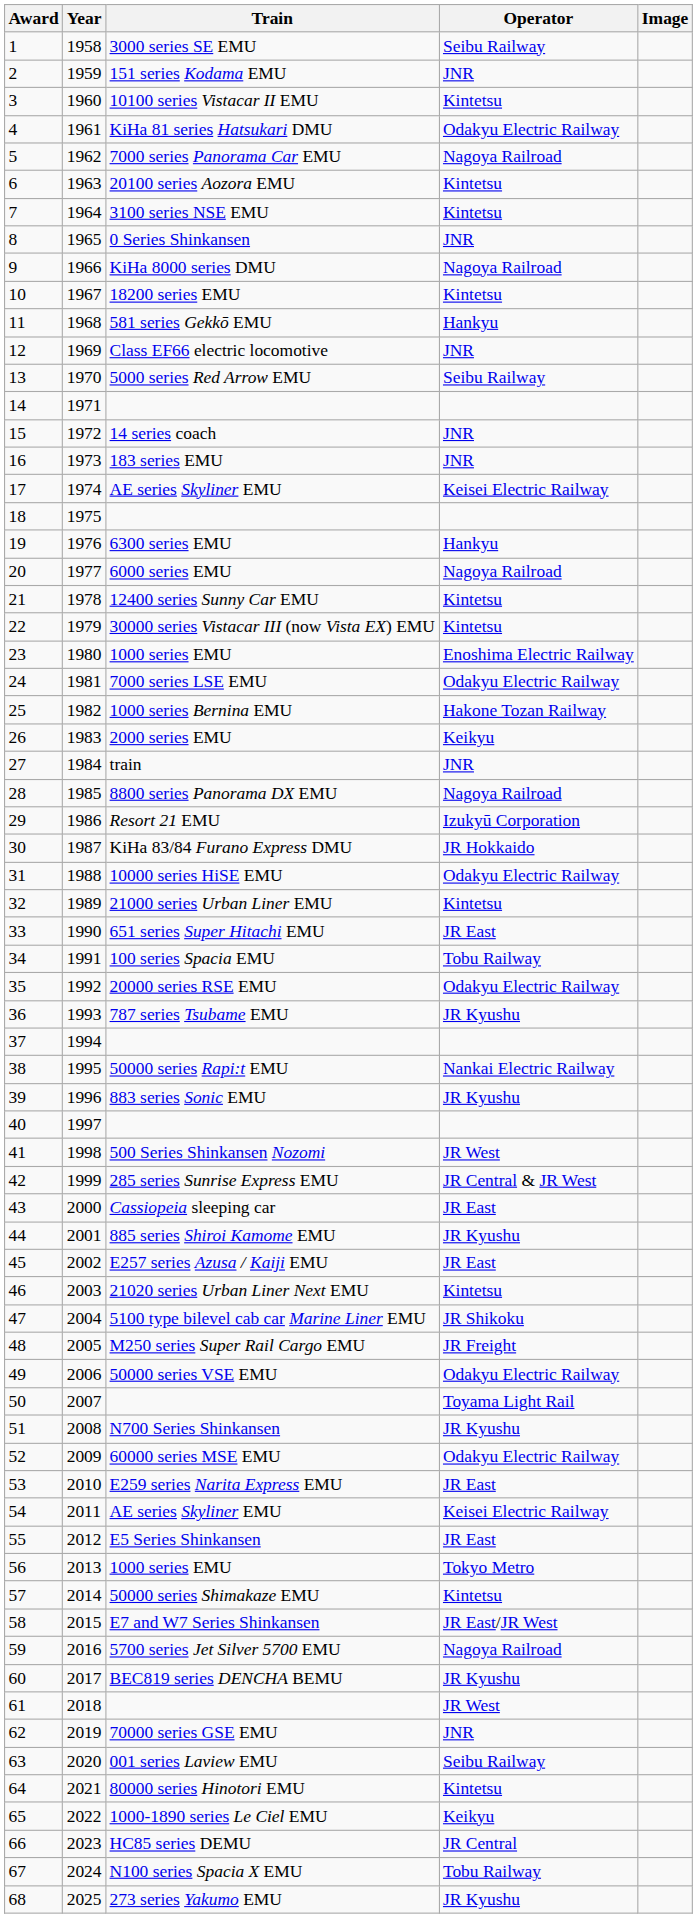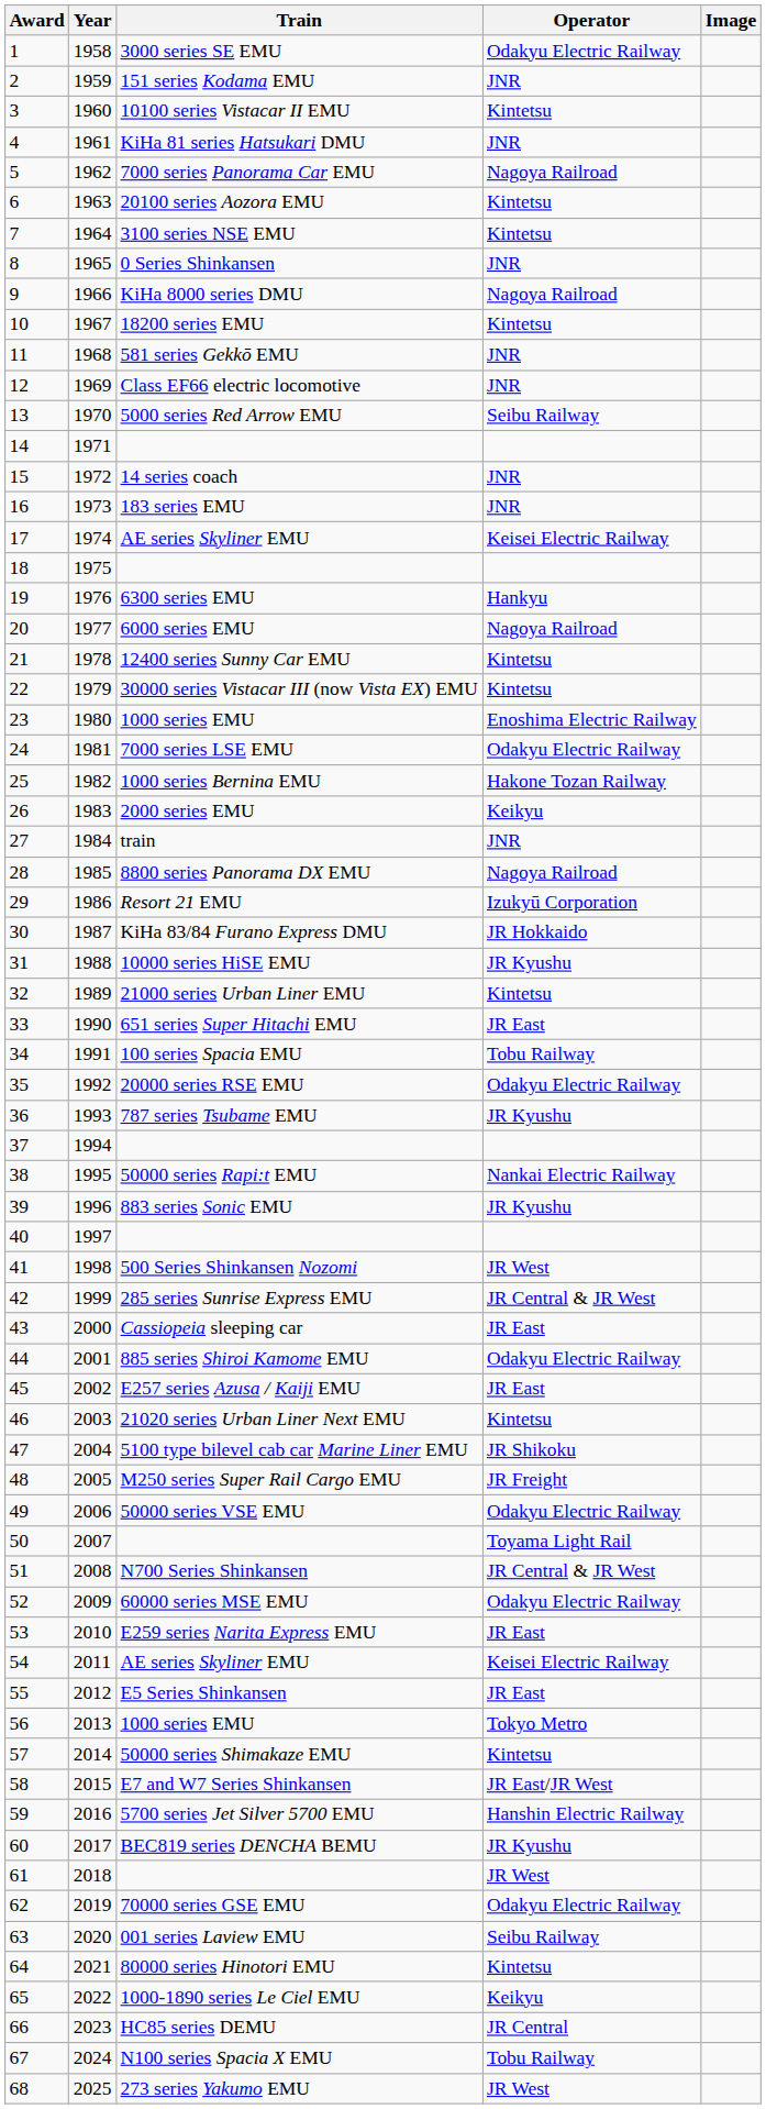 <table class="wikitable">
 <tr>
 <th>Award</th>
 <th>Year</th>
 <th>Train</th>
 <th>Operator</th>
 <th>Image</th>
 </tr>
 <tr>
 <td>1</td>
 <td>1958</td>
 <td><a href='#'>3000 series SE</a> EMU</td>
-<td><a href='#'>Seibu Railway</a></td>
+<td><a href='#'>Odakyu Electric Railway</a></td>
 <td></td>
 </tr>
 <tr>
 <td>2</td>
 <td>1959</td>
 <td><a href='#'>151 series</a> <em><a href='#'>Kodama</a></em> EMU</td>
 <td><a href='#'>JNR</a></td>
 <td></td>
 </tr>
 <tr>
 <td>3</td>
 <td>1960</td>
 <td><a href='#'>10100 series</a> <em>Vistacar II</em> EMU</td>
 <td><a href='#'>Kintetsu</a></td>
 <td></td>
 </tr>
 <tr>
 <td>4</td>
 <td>1961</td>
 <td><a href='#'>KiHa 81 series</a> <em><a href='#'>Hatsukari</a></em> DMU</td>
-<td><a href='#'>Odakyu Electric Railway</a></td>
+<td><a href='#'>JNR</a></td>
 <td></td>
 </tr>
 <tr>
 <td>5</td>
 <td>1962</td>
 <td><a href='#'>7000 series</a> <em><a href='#'>Panorama Car</a></em> EMU</td>
 <td><a href='#'>Nagoya Railroad</a></td>
 <td></td>
 </tr>
 <tr>
 <td>6</td>
 <td>1963</td>
 <td><a href='#'>20100 series</a> <em>Aozora</em> EMU</td>
 <td><a href='#'>Kintetsu</a></td>
 <td></td>
 </tr>
 <tr>
 <td>7</td>
 <td>1964</td>
 <td><a href='#'>3100 series NSE</a> EMU</td>
 <td><a href='#'>Kintetsu</a></td>
 <td></td>
 </tr>
 <tr>
 <td>8</td>
 <td>1965</td>
 <td><a href='#'>0 Series Shinkansen</a></td>
 <td><a href='#'>JNR</a></td>
 <td></td>
 </tr>
 <tr>
 <td>9</td>
 <td>1966</td>
 <td><a href='#'>KiHa 8000 series</a> DMU</td>
 <td><a href='#'>Nagoya Railroad</a></td>
 <td></td>
 </tr>
 <tr>
 <td>10</td>
 <td>1967</td>
 <td><a href='#'>18200 series</a> EMU</td>
 <td><a href='#'>Kintetsu</a></td>
 <td></td>
 </tr>
 <tr>
 <td>11</td>
 <td>1968</td>
 <td><a href='#'>581 series</a> <em>Gekkō</em> EMU</td>
-<td><a href='#'>Hankyu</a></td>
+<td><a href='#'>JNR</a></td>
 <td></td>
 </tr>
 <tr>
 <td>12</td>
 <td>1969</td>
 <td><a href='#'>Class EF66</a> electric locomotive</td>
 <td><a href='#'>JNR</a></td>
 <td></td>
 </tr>
 <tr>
 <td>13</td>
 <td>1970</td>
 <td><a href='#'>5000 series</a> <em>Red Arrow</em> EMU</td>
 <td><a href='#'>Seibu Railway</a></td>
 <td></td>
 </tr>
 <tr>
 <td>14</td>
 <td>1971</td>
 <td></td>
 <td></td>
 <td></td>
 </tr>
 <tr>
 <td>15</td>
 <td>1972</td>
 <td><a href='#'>14 series</a> coach</td>
 <td><a href='#'>JNR</a></td>
 <td></td>
 </tr>
 <tr>
 <td>16</td>
 <td>1973</td>
 <td><a href='#'>183 series</a> EMU</td>
 <td><a href='#'>JNR</a></td>
 <td></td>
 </tr>
 <tr>
 <td>17</td>
 <td>1974</td>
 <td><a href='#'>AE series</a> <em><a href='#'>Skyliner</a></em> EMU</td>
 <td><a href='#'>Keisei Electric Railway</a></td>
 <td></td>
 </tr>
 <tr>
 <td>18</td>
 <td>1975</td>
 <td></td>
 <td></td>
 <td></td>
 </tr>
 <tr>
 <td>19</td>
 <td>1976</td>
 <td><a href='#'>6300 series</a> EMU</td>
 <td><a href='#'>Hankyu</a></td>
 <td></td>
 </tr>
 <tr>
 <td>20</td>
 <td>1977</td>
 <td><a href='#'>6000 series</a> EMU</td>
 <td><a href='#'>Nagoya Railroad</a></td>
 <td></td>
 </tr>
 <tr>
 <td>21</td>
 <td>1978</td>
 <td><a href='#'>12400 series</a> <em>Sunny Car</em> EMU</td>
 <td><a href='#'>Kintetsu</a></td>
 <td></td>
 </tr>
 <tr>
 <td>22</td>
 <td>1979</td>
 <td><a href='#'>30000 series</a> <em>Vistacar III</em> (now <em>Vista EX</em>) EMU</td>
 <td><a href='#'>Kintetsu</a></td>
 <td></td>
 </tr>
 <tr>
 <td>23</td>
 <td>1980</td>
 <td><a href='#'>1000 series</a> EMU</td>
 <td><a href='#'>Enoshima Electric Railway</a></td>
 <td></td>
 </tr>
 <tr>
 <td>24</td>
 <td>1981</td>
 <td><a href='#'>7000 series LSE</a> EMU</td>
 <td><a href='#'>Odakyu Electric Railway</a></td>
 <td></td>
 </tr>
 <tr>
 <td>25</td>
 <td>1982</td>
 <td><a href='#'>1000 series</a> <em>Bernina</em> EMU</td>
 <td><a href='#'>Hakone Tozan Railway</a></td>
 <td></td>
 </tr>
 <tr>
 <td>26</td>
 <td>1983</td>
 <td><a href='#'>2000 series</a> EMU</td>
 <td><a href='#'>Keikyu</a></td>
 <td></td>
 </tr>
 <tr>
 <td>27</td>
 <td>1984</td>
 <td> <em></em> train</td>
 <td><a href='#'>JNR</a></td>
 <td></td>
 </tr>
 <tr>
 <td>28</td>
 <td>1985</td>
 <td><a href='#'>8800 series</a> <em>Panorama DX</em> EMU</td>
 <td><a href='#'>Nagoya Railroad</a></td>
 <td></td>
 </tr>
 <tr>
 <td>29</td>
 <td>1986</td>
 <td> <em>Resort 21</em> EMU</td>
 <td><a href='#'>Izukyū Corporation</a></td>
 <td></td>
 </tr>
 <tr>
 <td>30</td>
 <td>1987</td>
 <td>KiHa 83/84 <em>Furano Express</em> DMU</td>
 <td><a href='#'>JR Hokkaido</a></td>
 <td></td>
 </tr>
 <tr>
 <td>31</td>
 <td>1988</td>
 <td><a href='#'>10000 series HiSE</a> EMU</td>
-<td><a href='#'>Odakyu Electric Railway</a></td>
+<td><a href='#'>JR Kyushu</a></td>
 <td></td>
 </tr>
 <tr>
 <td>32</td>
 <td>1989</td>
 <td><a href='#'>21000 series</a> <em>Urban Liner</em> EMU</td>
 <td><a href='#'>Kintetsu</a></td>
 <td></td>
 </tr>
 <tr>
 <td>33</td>
 <td>1990</td>
 <td><a href='#'>651 series</a> <em><a href='#'>Super Hitachi</a></em> EMU</td>
 <td><a href='#'>JR East</a></td>
 <td></td>
 </tr>
 <tr>
 <td>34</td>
 <td>1991</td>
 <td><a href='#'>100 series</a> <em>Spacia</em> EMU</td>
 <td><a href='#'>Tobu Railway</a></td>
 <td></td>
 </tr>
 <tr>
 <td>35</td>
 <td>1992</td>
 <td><a href='#'>20000 series RSE</a> EMU</td>
 <td><a href='#'>Odakyu Electric Railway</a></td>
 <td></td>
 </tr>
 <tr>
 <td>36</td>
 <td>1993</td>
 <td><a href='#'>787 series</a> <em><a href='#'>Tsubame</a></em> EMU</td>
 <td><a href='#'>JR Kyushu</a></td>
 <td></td>
 </tr>
 <tr>
 <td>37</td>
 <td>1994</td>
 <td></td>
 <td></td>
 <td></td>
 </tr>
 <tr>
 <td>38</td>
 <td>1995</td>
 <td><a href='#'>50000 series</a> <em><a href='#'>Rapi:t</a></em> EMU</td>
 <td><a href='#'>Nankai Electric Railway</a></td>
 <td></td>
 </tr>
 <tr>
 <td>39</td>
 <td>1996</td>
 <td><a href='#'>883 series</a> <em><a href='#'>Sonic</a></em> EMU</td>
 <td><a href='#'>JR Kyushu</a></td>
 <td></td>
 </tr>
 <tr>
 <td>40</td>
 <td>1997</td>
 <td></td>
 <td></td>
 <td></td>
 </tr>
 <tr>
 <td>41</td>
 <td>1998</td>
 <td><a href='#'>500 Series Shinkansen</a> <em><a href='#'>Nozomi</a></em></td>
 <td><a href='#'>JR West</a></td>
 <td></td>
 </tr>
 <tr>
 <td>42</td>
 <td>1999</td>
 <td><a href='#'>285 series</a> <em>Sunrise Express</em> EMU</td>
 <td><a href='#'>JR Central</a> & <a href='#'>JR West</a></td>
 <td></td>
 </tr>
 <tr>
 <td>43</td>
 <td>2000</td>
 <td> <em><a href='#'>Cassiopeia</a></em> sleeping car</td>
 <td><a href='#'>JR East</a></td>
 <td></td>
 </tr>
 <tr>
 <td>44</td>
 <td>2001</td>
 <td><a href='#'>885 series</a> <em><a href='#'>Shiroi Kamome</a></em> EMU</td>
-<td><a href='#'>JR Kyushu</a></td>
+<td><a href='#'>Odakyu Electric Railway</a></td>
 <td></td>
 </tr>
 <tr>
 <td>45</td>
 <td>2002</td>
 <td><a href='#'>E257 series</a> <em><a href='#'>Azusa</a> / <a href='#'>Kaiji</a></em> EMU</td>
 <td><a href='#'>JR East</a></td>
 <td></td>
 </tr>
 <tr>
 <td>46</td>
 <td>2003</td>
 <td><a href='#'>21020 series</a> <em>Urban Liner Next</em> EMU</td>
 <td><a href='#'>Kintetsu</a></td>
 <td></td>
 </tr>
 <tr>
 <td>47</td>
 <td>2004</td>
 <td><a href='#'>5100 type bilevel cab car</a> <em><a href='#'>Marine Liner</a></em> EMU</td>
 <td><a href='#'>JR Shikoku</a></td>
 <td></td>
 </tr>
 <tr>
 <td>48</td>
 <td>2005</td>
 <td><a href='#'>M250 series</a> <em>Super Rail Cargo</em> EMU</td>
 <td><a href='#'>JR Freight</a></td>
 <td></td>
 </tr>
 <tr>
 <td>49</td>
 <td>2006</td>
 <td><a href='#'>50000 series VSE</a> EMU</td>
 <td><a href='#'>Odakyu Electric Railway</a></td>
 <td></td>
 </tr>
 <tr>
 <td>50</td>
 <td>2007</td>
 <td></td>
 <td><a href='#'>Toyama Light Rail</a></td>
 <td></td>
 </tr>
 <tr>
 <td>51</td>
 <td>2008</td>
 <td><a href='#'>N700 Series Shinkansen</a></td>
-<td><a href='#'>JR Kyushu</a></td>
+<td><a href='#'>JR Central</a> & <a href='#'>JR West</a></td>
 <td></td>
 </tr>
 <tr>
 <td>52</td>
 <td>2009</td>
 <td><a href='#'>60000 series MSE</a> EMU</td>
 <td><a href='#'>Odakyu Electric Railway</a></td>
 <td></td>
 </tr>
 <tr>
 <td>53</td>
 <td>2010</td>
 <td><a href='#'>E259 series</a> <em><a href='#'>Narita Express</a></em> EMU</td>
 <td><a href='#'>JR East</a></td>
 <td></td>
 </tr>
 <tr>
 <td>54</td>
 <td>2011</td>
 <td><a href='#'>AE series</a> <em><a href='#'>Skyliner</a></em> EMU</td>
 <td><a href='#'>Keisei Electric Railway</a></td>
 <td></td>
 </tr>
 <tr>
 <td>55</td>
 <td>2012</td>
 <td><a href='#'>E5 Series Shinkansen</a></td>
 <td><a href='#'>JR East</a></td>
 <td></td>
 </tr>
 <tr>
 <td>56</td>
 <td>2013</td>
 <td><a href='#'>1000 series</a> EMU</td>
 <td><a href='#'>Tokyo Metro</a></td>
 <td></td>
 </tr>
 <tr>
 <td>57</td>
 <td>2014</td>
 <td><a href='#'>50000 series</a> <em>Shimakaze</em> EMU</td>
 <td><a href='#'>Kintetsu</a></td>
 <td></td>
 </tr>
 <tr>
 <td>58</td>
 <td>2015</td>
 <td><a href='#'>E7 and W7 Series Shinkansen</a></td>
 <td><a href='#'>JR East</a>/<a href='#'>JR West</a></td>
 <td></td>
 </tr>
 <tr>
 <td>59</td>
 <td>2016</td>
 <td><a href='#'>5700 series</a> <em>Jet Silver 5700</em> EMU</td>
-<td><a href='#'>Nagoya Railroad</a></td>
+<td><a href='#'>Hanshin Electric Railway</a></td>
 <td></td>
 </tr>
 <tr>
 <td>60</td>
 <td>2017</td>
 <td><a href='#'>BEC819 series</a> <em>DENCHA</em> BEMU</td>
 <td><a href='#'>JR Kyushu</a></td>
 <td></td>
 </tr>
 <tr>
 <td>61</td>
 <td>2018</td>
 <td></td>
 <td><a href='#'>JR West</a></td>
 <td></td>
 </tr>
 <tr>
 <td>62</td>
 <td>2019</td>
 <td><a href='#'>70000 series GSE</a> EMU</td>
-<td><a href='#'>JNR</a></td>
+<td><a href='#'>Odakyu Electric Railway</a></td>
 <td></td>
 </tr>
 <tr>
 <td>63</td>
 <td>2020</td>
 <td><a href='#'>001 series</a> <em>Laview</em> EMU</td>
 <td><a href='#'>Seibu Railway</a></td>
 <td></td>
 </tr>
 <tr>
 <td>64</td>
 <td>2021</td>
 <td><a href='#'>80000 series</a> <em>Hinotori</em> EMU</td>
 <td><a href='#'>Kintetsu</a></td>
 <td></td>
 </tr>
 <tr>
 <td>65</td>
 <td>2022</td>
 <td><a href='#'>1000-1890 series</a> <em>Le Ciel</em> EMU</td>
 <td><a href='#'>Keikyu</a></td>
 <td></td>
 </tr>
 <tr>
 <td>66</td>
 <td>2023</td>
 <td><a href='#'>HC85 series</a> DEMU</td>
 <td><a href='#'>JR Central</a></td>
 <td></td>
 </tr>
 <tr>
 <td>67</td>
 <td>2024</td>
 <td><a href='#'>N100 series</a> <em>Spacia X</em> EMU</td>
 <td><a href='#'>Tobu Railway</a></td>
 <td></td>
 </tr>
 <tr>
 <td>68</td>
 <td>2025</td>
 <td><a href='#'>273 series</a> <em><a href='#'>Yakumo</a></em> EMU</td>
-<td><a href='#'>JR Kyushu</a></td>
+<td><a href='#'>JR West</a></td>
 <td></td>
 </tr>
 </table>
